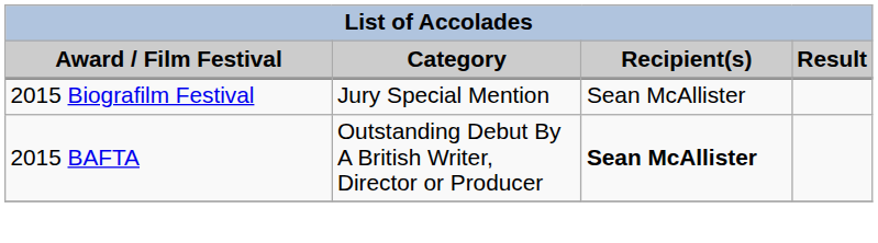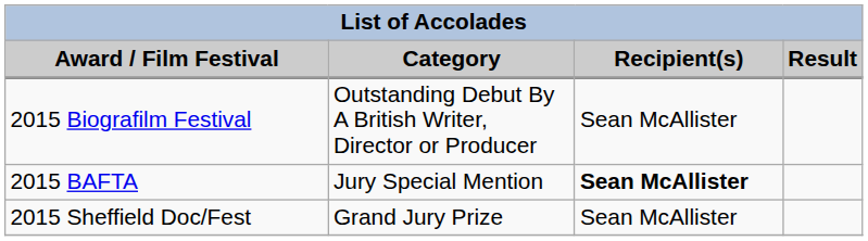 <table class="wikitable">
 <tr style="text-align:center;">
 <th colspan=4 style="background:#B0C4DE;">List of Accolades</th>
 </tr>
 <tr style="text-align:center;">
 <th style="background:#ccc;" width="40%">Award / Film Festival</th>
 <th style="background:#ccc;" width="30%">Category</th>
 <th style="background:#ccc;" width="25%">Recipient(s)</th>
 <th style="background:#ccc;" width="15%">Result</th>
 </tr>
 <tr style="border-top:2px solid gray;">
 </tr>
 <tr>
 <td>2015 <a href='#'>Biografilm Festival</a></td>
-<td>Jury Special Mention</td>
+<td>Outstanding Debut By A British Writer, Director or Producer</td>
 <td>Sean McAllister</td>
 <td></td>
 </tr>
 <tr>
 <td>2015 <a href='#'>BAFTA</a></td>
-<td>Outstanding Debut By A British Writer, Director or Producer</td>
+<td>Jury Special Mention</td>
 <td><strong>Sean McAllister</strong></td>
+<td></td>
+</tr>
+<tr>
+<td>2015 Sheffield Doc/Fest</td>
+<td>Grand Jury Prize</td>
+<td>Sean McAllister</td>
 <td></td>
 </tr>
 <tr>
 </tr>
 </table>
